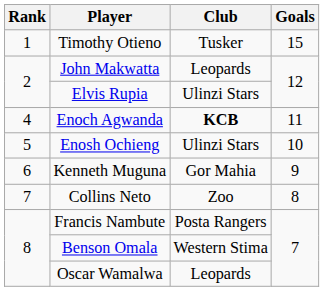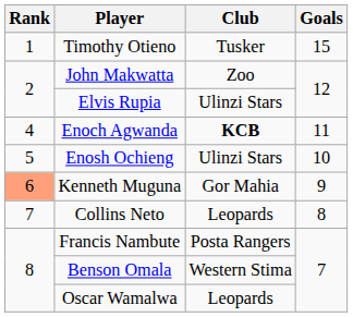 <table class="wikitable" style="text-align:center;">
 <tr>
 <th>Rank</th>
 <th>Player</th>
 <th>Club</th>
 <th>Goals</th>
 </tr>
 <tr>
 <td>1</td>
 <td> Timothy Otieno</td>
 <td>Tusker</td>
 <td>15</td>
 </tr>
 <tr>
 <td rowspan=2>2</td>
 <td> <a href='#'>John Makwatta</a></td>
-<td>Leopards</td>
+<td>Zoo</td>
 <td rowspan=2>12</td>
 </tr>
 <tr>
 <td> <a href='#'>Elvis Rupia</a></td>
 <td>Ulinzi Stars</td>
 </tr>
 <tr>
 <td>4</td>
 <td> <a href='#'>Enoch Agwanda</a></td>
 <td><strong>KCB</strong></td>
 <td>11</td>
 </tr>
 <tr>
 <td>5</td>
 <td> <a href='#'>Enosh Ochieng</a></td>
 <td>Ulinzi Stars</td>
 <td>10</td>
 </tr>
 <tr>
-<td>6</td>
+<td style="background: lightsalmon;">6</td>
 <td> Kenneth Muguna</td>
 <td>Gor Mahia</td>
 <td>9</td>
 </tr>
 <tr>
 <td>7</td>
 <td> Collins Neto</td>
-<td>Zoo</td>
+<td>Leopards</td>
 <td>8</td>
 </tr>
 <tr>
 <td rowspan=3>8</td>
 <td> Francis Nambute</td>
 <td>Posta Rangers</td>
 <td rowspan=3>7</td>
 </tr>
 <tr>
 <td> <a href='#'>Benson Omala</a></td>
 <td>Western Stima</td>
 </tr>
 <tr>
 <td> Oscar Wamalwa</td>
 <td>Leopards</td>
 </tr>
 </table>
